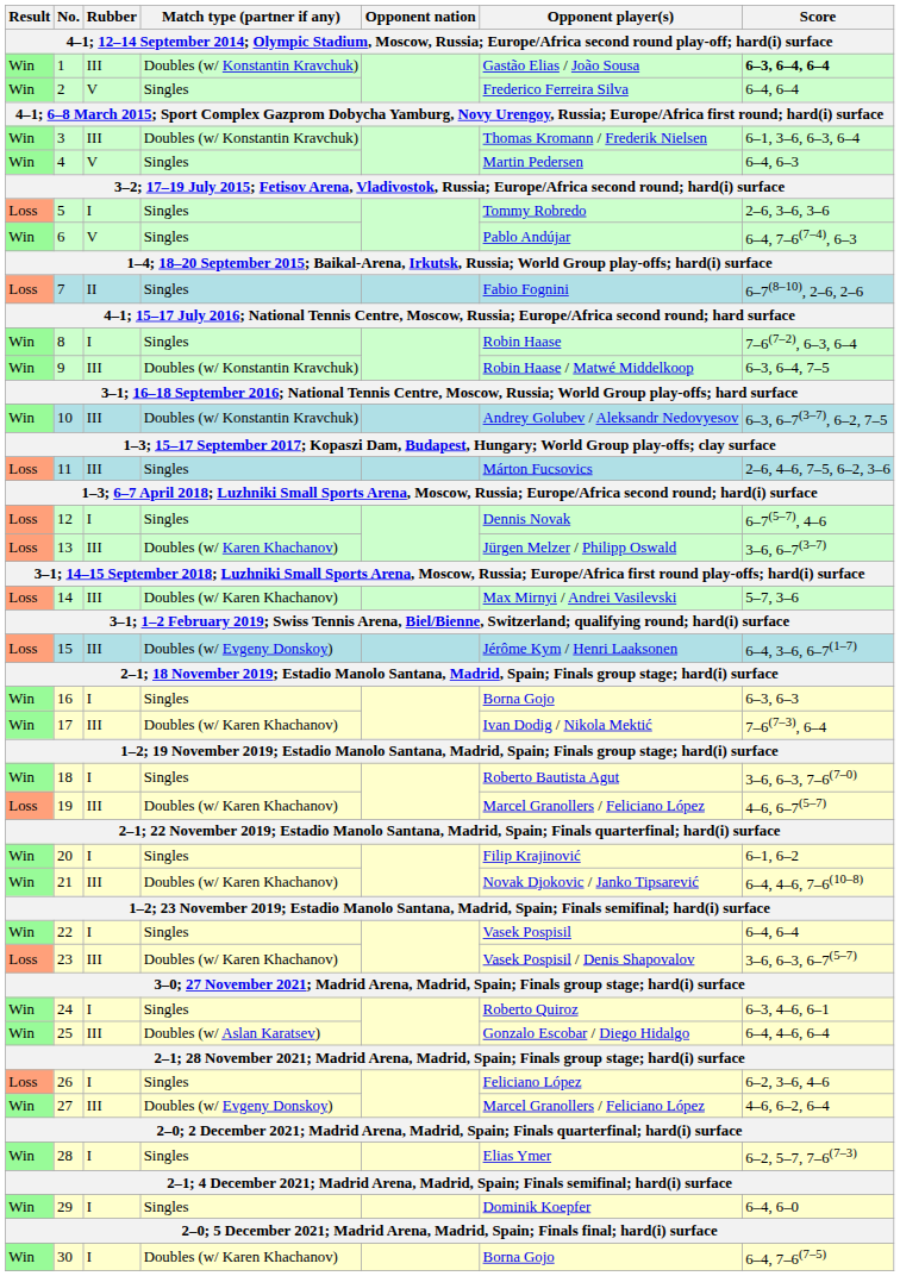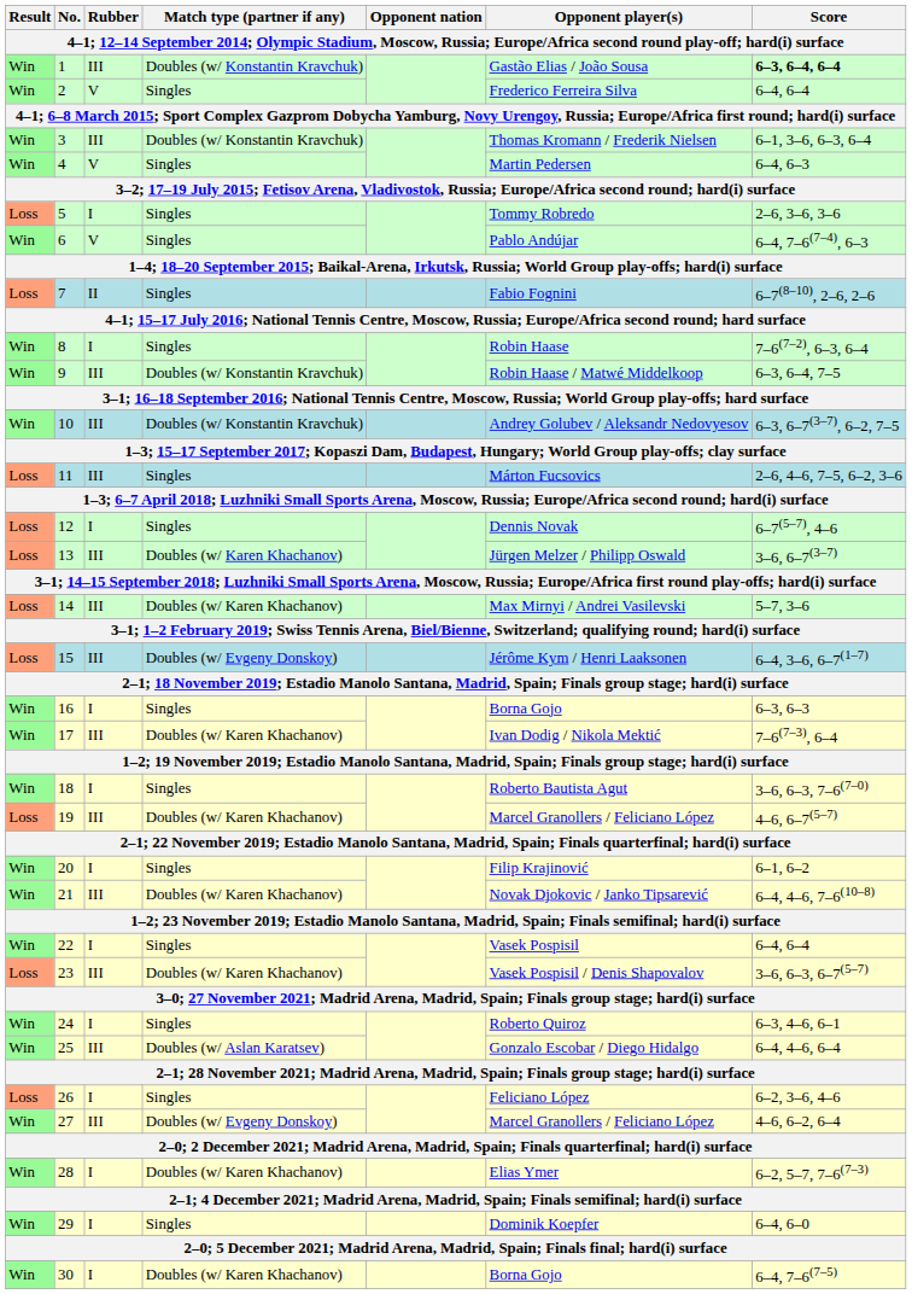 <table class="wikitable nowrap">
 <tr>
 <th>Result</th>
 <th>No.</th>
 <th>Rubber</th>
 <th>Match type (partner if any)</th>
 <th>Opponent nation</th>
 <th>Opponent player(s)</th>
 <th>Score</th>
 </tr>
 <tr>
 <th colspan=7>4–1; <a href='#'>12–14 September 2014</a>; <a href='#'>Olympic Stadium</a>, Moscow, Russia; Europe/Africa second round play-off; hard(i) surface</th>
 </tr>
 <tr bgcolor="ccffcc">
 <td bgcolor=98FB98>Win</td>
 <td>1</td>
 <td>III</td>
 <td>Doubles (w/ <a href='#'>Konstantin Kravchuk</a>)</td>
 <td rowspan=2></td>
 <td><a href='#'>Gastão Elias</a> / <a href='#'>João Sousa</a></td>
 <td><strong>6–3, 6–4, 6–4</strong></td>
 </tr>
 <tr bgcolor="ccffcc">
 <td bgcolor=98FB98>Win</td>
 <td>2</td>
 <td>V</td>
 <td>Singles</td>
 <td><a href='#'>Frederico Ferreira Silva</a></td>
 <td>6–4, 6–4</td>
 </tr>
 <tr>
 <th colspan=7>4–1; <a href='#'>6–8 March 2015</a>; Sport Complex Gazprom Dobycha Yamburg, <a href='#'>Novy Urengoy</a>, Russia; Europe/Africa first round; hard(i) surface</th>
 </tr>
 <tr bgcolor="ccffcc">
 <td bgcolor=98FB98>Win</td>
 <td>3</td>
 <td>III</td>
 <td>Doubles (w/ Konstantin Kravchuk)</td>
 <td rowspan=2></td>
 <td><a href='#'>Thomas Kromann</a> / <a href='#'>Frederik Nielsen</a></td>
 <td>6–1, 3–6, 6–3, 6–4</td>
 </tr>
 <tr bgcolor="ccffcc">
 <td bgcolor=98FB98>Win</td>
 <td>4</td>
 <td>V</td>
 <td>Singles</td>
 <td><a href='#'>Martin Pedersen</a></td>
 <td>6–4, 6–3</td>
 </tr>
 <tr>
 <th colspan=7>3–2; <a href='#'>17–19 July 2015</a>; <a href='#'>Fetisov Arena</a>, <a href='#'>Vladivostok</a>, Russia; Europe/Africa second round; hard(i) surface</th>
 </tr>
 <tr bgcolor="ccffcc">
 <td bgcolor=FFA07A>Loss</td>
 <td>5</td>
 <td>I</td>
 <td>Singles</td>
 <td rowspan=2></td>
 <td><a href='#'>Tommy Robredo</a></td>
 <td>2–6, 3–6, 3–6</td>
 </tr>
 <tr bgcolor="ccffcc">
 <td bgcolor=98FB98>Win</td>
 <td>6</td>
 <td>V</td>
 <td>Singles</td>
 <td><a href='#'>Pablo Andújar</a></td>
 <td>6–4, 7–6<sup>(7–4)</sup>, 6–3</td>
 </tr>
 <tr>
 <th colspan=7>1–4; <a href='#'>18–20 September 2015</a>; Baikal-Arena, <a href='#'>Irkutsk</a>, Russia; World Group play-offs; hard(i) surface</th>
 </tr>
 <tr bgcolor="b0e0e6">
 <td bgcolor=FFA07A>Loss</td>
 <td>7</td>
 <td>II</td>
 <td>Singles</td>
 <td></td>
 <td><a href='#'>Fabio Fognini</a></td>
 <td>6–7<sup>(8–10)</sup>, 2–6, 2–6</td>
 </tr>
 <tr>
 <th colspan=7>4–1; <a href='#'>15–17 July 2016</a>; National Tennis Centre, Moscow, Russia; Europe/Africa second round; hard surface</th>
 </tr>
 <tr bgcolor="ccffcc">
 <td bgcolor=98FB98>Win</td>
 <td>8</td>
 <td>I</td>
 <td>Singles</td>
 <td rowspan=2></td>
 <td><a href='#'>Robin Haase</a></td>
 <td>7–6<sup>(7–2)</sup>, 6–3, 6–4</td>
 </tr>
 <tr bgcolor="ccffcc">
 <td bgcolor=98FB98>Win</td>
 <td>9</td>
 <td>III</td>
 <td>Doubles (w/ Konstantin Kravchuk)</td>
 <td><a href='#'>Robin Haase</a> / <a href='#'>Matwé Middelkoop</a></td>
 <td>6–3, 6–4, 7–5</td>
 </tr>
 <tr>
 <th colspan=7>3–1; <a href='#'>16–18 September 2016</a>; National Tennis Centre, Moscow, Russia; World Group play-offs; hard surface</th>
 </tr>
 <tr bgcolor="b0e0e6">
 <td bgcolor=98FB98>Win</td>
 <td>10</td>
 <td>III</td>
 <td>Doubles (w/ Konstantin Kravchuk)</td>
 <td></td>
 <td><a href='#'>Andrey Golubev</a> / <a href='#'>Aleksandr Nedovyesov</a></td>
 <td>6–3, 6–7<sup>(3–7)</sup>, 6–2, 7–5</td>
 </tr>
 <tr>
 <th colspan=7>1–3; <a href='#'>15–17 September 2017</a>; Kopaszi Dam, <a href='#'>Budapest</a>, Hungary; World Group play-offs; clay surface</th>
 </tr>
 <tr bgcolor="b0e0e6">
 <td bgcolor=FFA07A>Loss</td>
 <td>11</td>
 <td>III</td>
 <td>Singles</td>
 <td></td>
 <td><a href='#'>Márton Fucsovics</a></td>
 <td>2–6, 4–6, 7–5, 6–2, 3–6</td>
 </tr>
 <tr>
 <th colspan=7>1–3; <a href='#'>6–7 April 2018</a>; <a href='#'>Luzhniki Small Sports Arena</a>, Moscow, Russia; Europe/Africa second round; hard(i) surface</th>
 </tr>
 <tr bgcolor="ccffcc">
 <td bgcolor=FFA07A>Loss</td>
 <td>12</td>
 <td>I</td>
 <td>Singles</td>
 <td rowspan=2></td>
 <td><a href='#'>Dennis Novak</a></td>
 <td>6–7<sup>(5–7)</sup>, 4–6</td>
 </tr>
 <tr bgcolor="ccffcc">
 <td bgcolor=FFA07A>Loss</td>
 <td>13</td>
 <td>III</td>
 <td>Doubles (w/ <a href='#'>Karen Khachanov</a>)</td>
 <td><a href='#'>Jürgen Melzer</a> / <a href='#'>Philipp Oswald</a></td>
 <td>3–6, 6–7<sup>(3–7)</sup></td>
 </tr>
 <tr>
 <th colspan=7>3–1; <a href='#'>14–15 September 2018</a>; <a href='#'>Luzhniki Small Sports Arena</a>, Moscow, Russia; Europe/Africa first round play-offs; hard(i) surface</th>
 </tr>
 <tr bgcolor="ccffcc">
 <td bgcolor=FFA07A>Loss</td>
 <td>14</td>
 <td>III</td>
 <td>Doubles (w/ Karen Khachanov)</td>
 <td></td>
 <td><a href='#'>Max Mirnyi</a> / <a href='#'>Andrei Vasilevski</a></td>
 <td>5–7, 3–6</td>
 </tr>
 <tr>
 <th colspan=7>3–1; <a href='#'>1–2 February 2019</a>; Swiss Tennis Arena, <a href='#'>Biel/Bienne</a>, Switzerland; qualifying round; hard(i) surface</th>
 </tr>
 <tr bgcolor=#B0E0E6>
 <td bgcolor=FFA07A>Loss</td>
 <td>15</td>
 <td>III</td>
 <td>Doubles (w/ <a href='#'>Evgeny Donskoy</a>)</td>
 <td></td>
 <td><a href='#'>Jérôme Kym</a> / <a href='#'>Henri Laaksonen</a></td>
 <td>6–4, 3–6, 6–7<sup>(1–7)</sup></td>
 </tr>
 <tr>
 <th colspan=7>2–1; <a href='#'>18 November 2019</a>; Estadio Manolo Santana, <a href='#'>Madrid</a>, Spain; Finals group stage; hard(i) surface</th>
 </tr>
 <tr bgcolor=#FFFFCC>
 <td bgcolor=98FB98>Win</td>
 <td>16</td>
 <td>I</td>
 <td>Singles</td>
 <td rowspan=2></td>
 <td><a href='#'>Borna Gojo</a></td>
 <td>6–3, 6–3</td>
 </tr>
 <tr bgcolor=#FFFFCC>
 <td bgcolor=98FB98>Win</td>
 <td>17</td>
 <td>III</td>
 <td>Doubles (w/ Karen Khachanov)</td>
 <td><a href='#'>Ivan Dodig</a> / <a href='#'>Nikola Mektić</a></td>
 <td>7–6<sup>(7–3)</sup>, 6–4</td>
 </tr>
 <tr>
 <th colspan=7>1–2; 19 November 2019; Estadio Manolo Santana, Madrid, Spain; Finals group stage; hard(i) surface</th>
 </tr>
 <tr bgcolor=#FFFFCC>
 <td bgcolor=98FB98>Win</td>
 <td>18</td>
 <td>I</td>
 <td>Singles</td>
 <td rowspan=2></td>
 <td><a href='#'>Roberto Bautista Agut</a></td>
 <td>3–6, 6–3, 7–6<sup>(7–0)</sup></td>
 </tr>
 <tr bgcolor=#FFFFCC>
 <td bgcolor=FFA07A>Loss</td>
 <td>19</td>
 <td>III</td>
 <td>Doubles (w/ Karen Khachanov)</td>
 <td><a href='#'>Marcel Granollers</a> / <a href='#'>Feliciano López</a></td>
 <td>4–6, 6–7<sup>(5–7)</sup></td>
 </tr>
 <tr>
 <th colspan=7>2–1; 22 November 2019; Estadio Manolo Santana, Madrid, Spain; Finals quarterfinal; hard(i) surface</th>
 </tr>
 <tr bgcolor=#FFFFCC>
 <td bgcolor=98FB98>Win</td>
 <td>20</td>
 <td>I</td>
 <td>Singles</td>
 <td rowspan=2></td>
 <td><a href='#'>Filip Krajinović</a></td>
 <td>6–1, 6–2</td>
 </tr>
 <tr bgcolor=#FFFFCC>
 <td bgcolor=98FB98>Win</td>
 <td>21</td>
 <td>III</td>
 <td>Doubles (w/ Karen Khachanov)</td>
 <td><a href='#'>Novak Djokovic</a> / <a href='#'>Janko Tipsarević</a></td>
 <td>6–4, 4–6, 7–6<sup>(10–8)</sup></td>
 </tr>
 <tr>
 <th colspan=7>1–2; 23 November 2019; Estadio Manolo Santana, Madrid, Spain; Finals semifinal; hard(i) surface</th>
 </tr>
 <tr bgcolor=#FFFFCC>
 <td bgcolor=98FB98>Win</td>
 <td>22</td>
 <td>I</td>
 <td>Singles</td>
 <td rowspan=2></td>
 <td><a href='#'>Vasek Pospisil</a></td>
 <td>6–4, 6–4</td>
 </tr>
 <tr bgcolor=#FFFFCC>
 <td bgcolor=FFA07A>Loss</td>
 <td>23</td>
 <td>III</td>
 <td>Doubles (w/ Karen Khachanov)</td>
 <td><a href='#'>Vasek Pospisil</a> / <a href='#'>Denis Shapovalov</a></td>
 <td>3–6, 6–3, 6–7<sup>(5–7)</sup></td>
 </tr>
 <tr>
 <th colspan=7>3–0; <a href='#'>27 November 2021</a>; Madrid Arena, Madrid, Spain; Finals group stage; hard(i) surface</th>
 </tr>
 <tr bgcolor=#FFFFCC>
 <td bgcolor=98FB98>Win</td>
 <td>24</td>
 <td>I</td>
 <td>Singles</td>
 <td rowspan=2></td>
 <td><a href='#'>Roberto Quiroz</a></td>
 <td>6–3, 4–6, 6–1</td>
 </tr>
 <tr bgcolor=#FFFFCC>
 <td bgcolor=98FB98>Win</td>
 <td>25</td>
 <td>III</td>
 <td>Doubles (w/ <a href='#'>Aslan Karatsev</a>)</td>
 <td><a href='#'>Gonzalo Escobar</a> / <a href='#'>Diego Hidalgo</a></td>
 <td>6–4, 4–6, 6–4</td>
 </tr>
 <tr>
 <th colspan=7>2–1; 28 November 2021; Madrid Arena, Madrid, Spain; Finals group stage; hard(i) surface</th>
 </tr>
 <tr bgcolor=#FFFFCC>
 <td bgcolor=FFA07A>Loss</td>
 <td>26</td>
 <td>I</td>
 <td>Singles</td>
 <td rowspan=2></td>
 <td><a href='#'>Feliciano López</a></td>
 <td>6–2, 3–6, 4–6</td>
 </tr>
 <tr bgcolor=#FFFFCC>
 <td bgcolor=98FB98>Win</td>
 <td>27</td>
 <td>III</td>
 <td>Doubles (w/ <a href='#'>Evgeny Donskoy</a>)</td>
 <td><a href='#'>Marcel Granollers</a> / <a href='#'>Feliciano López</a></td>
 <td>4–6, 6–2, 6–4</td>
 </tr>
 <tr>
 <th colspan=7>2–0; 2 December 2021; Madrid Arena, Madrid, Spain; Finals quarterfinal; hard(i) surface</th>
 </tr>
 <tr bgcolor=#FFFFCC>
 <td bgcolor=98FB98>Win</td>
 <td>28</td>
 <td>I</td>
-<td>Singles</td>
+<td>Doubles (w/ Karen Khachanov)</td>
 <td></td>
 <td><a href='#'>Elias Ymer</a></td>
 <td>6–2, 5–7, 7–6<sup>(7–3)</sup></td>
 </tr>
 <tr>
 <th colspan=7>2–1; 4 December 2021; Madrid Arena, Madrid, Spain; Finals semifinal; hard(i) surface</th>
 </tr>
 <tr bgcolor=#FFFFCC>
 <td bgcolor=98FB98>Win</td>
 <td>29</td>
 <td>I</td>
 <td>Singles</td>
 <td></td>
 <td><a href='#'>Dominik Koepfer</a></td>
 <td>6–4, 6–0</td>
 </tr>
 <tr>
 <th colspan=7>2–0; 5 December 2021; Madrid Arena, Madrid, Spain; Finals final; hard(i) surface</th>
 </tr>
 <tr bgcolor=#FFFFCC>
 <td bgcolor=98FB98>Win</td>
 <td>30</td>
 <td>I</td>
 <td>Doubles (w/ Karen Khachanov)</td>
 <td></td>
 <td><a href='#'>Borna Gojo</a></td>
 <td>6–4, 7–6<sup>(7–5)</sup></td>
 </tr>
 </table>
